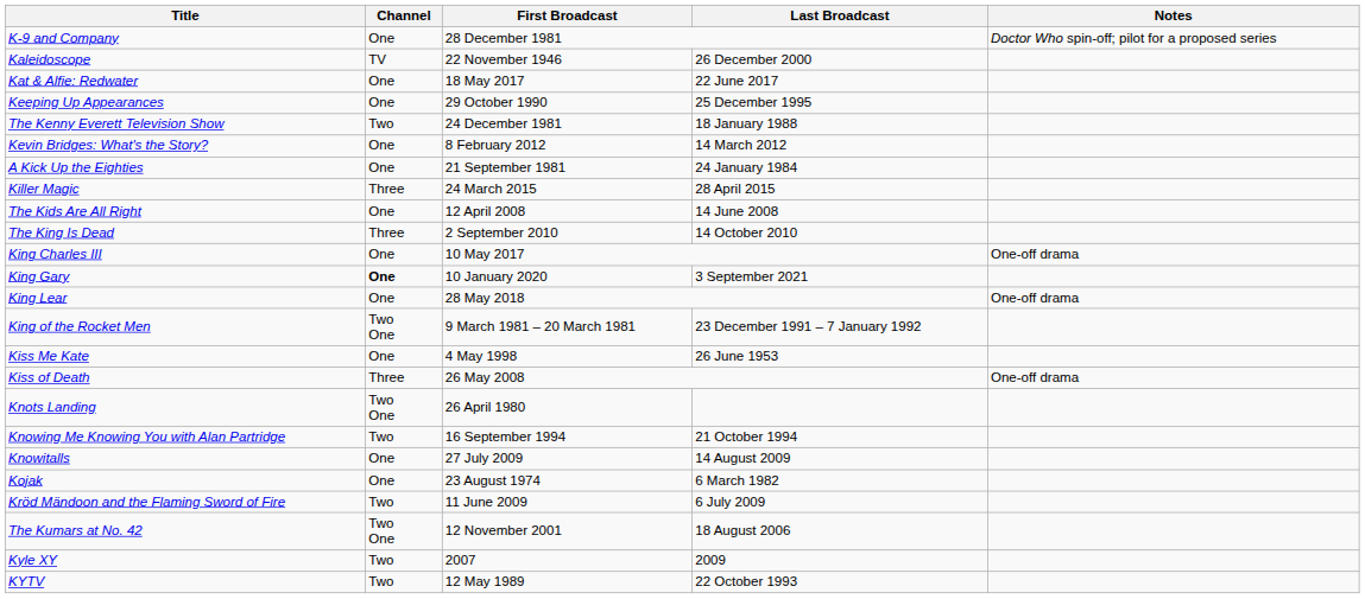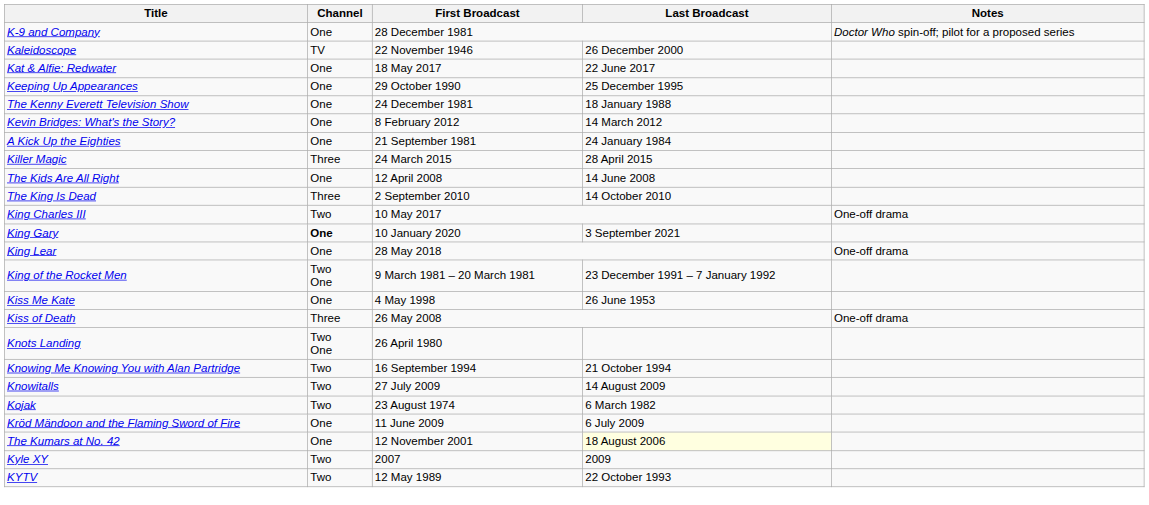 <table class="wikitable plainrowheaders sortable" style="width:100%;">
 <tr>
 <th scope=col>Title</th>
 <th scope=col>Channel</th>
 <th scope=col>First Broadcast</th>
 <th scope=col>Last Broadcast</th>
 <th scope=col>Notes</th>
 </tr>
 <tr>
 <td><em><a href='#'>K-9 and Company</a></em></td>
 <td>One</td>
 <td colspan="2">28 December 1981</td>
 <td><em>Doctor Who</em> spin-off; pilot for a proposed series</td>
 </tr>
 <tr>
 <td><em><a href='#'>Kaleidoscope</a></em></td>
 <td>TV</td>
 <td>22 November 1946</td>
 <td>26 December 2000</td>
 <td></td>
 </tr>
 <tr>
 <td><em><a href='#'>Kat & Alfie: Redwater</a></em></td>
 <td>One</td>
 <td>18 May 2017</td>
 <td>22 June 2017</td>
 <td></td>
 </tr>
 <tr>
 <td><em><a href='#'>Keeping Up Appearances</a></em></td>
 <td>One</td>
 <td>29 October 1990</td>
 <td>25 December 1995</td>
 <td></td>
 </tr>
 <tr>
 <td><em><a href='#'>The Kenny Everett Television Show</a></em></td>
-<td>Two</td>
+<td>One</td>
 <td>24 December 1981</td>
 <td>18 January 1988</td>
 <td></td>
 </tr>
 <tr>
 <td><em><a href='#'>Kevin Bridges: What's the Story?</a></em></td>
 <td>One</td>
 <td>8 February 2012</td>
 <td>14 March 2012</td>
 <td></td>
 </tr>
 <tr>
 <td><em><a href='#'>A Kick Up the Eighties</a></em></td>
 <td>One</td>
 <td>21 September 1981</td>
 <td>24 January 1984</td>
 <td></td>
 </tr>
 <tr>
 <td><em><a href='#'>Killer Magic</a></em></td>
 <td>Three</td>
 <td>24 March 2015</td>
 <td>28 April 2015</td>
 <td></td>
 </tr>
 <tr>
 <td><em><a href='#'>The Kids Are All Right</a></em></td>
 <td>One</td>
 <td>12 April 2008</td>
 <td>14 June 2008</td>
 <td></td>
 </tr>
 <tr>
 <td><em><a href='#'>The King Is Dead</a></em></td>
 <td>Three</td>
 <td>2 September 2010</td>
 <td>14 October 2010</td>
 <td></td>
 </tr>
 <tr>
 <td><em><a href='#'>King Charles III</a></em></td>
-<td>One</td>
+<td>Two</td>
 <td colspan="2">10 May 2017</td>
 <td>One-off drama</td>
 </tr>
 <tr>
 <td><em><a href='#'>King Gary</a></em></td>
 <td><strong>One</strong></td>
 <td>10 January 2020</td>
 <td>3 September 2021</td>
 <td></td>
 </tr>
 <tr>
 <td><em><a href='#'>King Lear</a></em></td>
 <td>One</td>
 <td colspan="2">28 May 2018</td>
 <td>One-off drama</td>
 </tr>
 <tr>
 <td><em><a href='#'>King of the Rocket Men</a></em></td>
 <td>Two <br> One</td>
 <td>9 March 1981 – 20 March 1981</td>
 <td>23 December 1991 – 7 January 1992</td>
 <td></td>
 </tr>
 <tr>
 <td><em><a href='#'>Kiss Me Kate</a></em></td>
 <td>One</td>
 <td>4 May 1998</td>
 <td>26 June 1953</td>
 <td></td>
 </tr>
 <tr>
 <td><em><a href='#'>Kiss of Death</a></em></td>
 <td>Three</td>
 <td colspan="2">26 May 2008</td>
 <td>One-off drama</td>
 </tr>
 <tr>
 <td><em><a href='#'>Knots Landing</a></em></td>
 <td>Two  <br> One </td>
 <td>26 April 1980</td>
 <td></td>
 <td></td>
 </tr>
 <tr>
 <td><em><a href='#'>Knowing Me Knowing You with Alan Partridge</a></em></td>
 <td>Two</td>
 <td>16 September 1994</td>
 <td>21 October 1994</td>
 <td></td>
 </tr>
 <tr>
 <td><em><a href='#'>Knowitalls</a></em></td>
-<td>One</td>
+<td>Two</td>
 <td>27 July 2009</td>
 <td>14 August 2009</td>
 <td></td>
 </tr>
 <tr>
 <td><em><a href='#'>Kojak</a></em></td>
-<td>One</td>
+<td>Two</td>
 <td>23 August 1974</td>
 <td>6 March 1982</td>
 <td></td>
 </tr>
 <tr>
 <td><em><a href='#'>Kröd Mändoon and the Flaming Sword of Fire</a></em></td>
-<td>Two</td>
+<td>One</td>
 <td>11 June 2009</td>
 <td>6 July 2009</td>
 <td></td>
 </tr>
 <tr>
 <td><em><a href='#'>The Kumars at No. 42</a></em></td>
-<td>Two  <br> One </td>
+<td>One</td>
 <td>12 November 2001</td>
-<td>18 August 2006</td>
+<td style="background: lightyellow;">18 August 2006</td>
 <td></td>
 </tr>
 <tr>
 <td><em><a href='#'>Kyle XY</a></em></td>
 <td>Two</td>
 <td>2007</td>
 <td>2009</td>
 <td></td>
 </tr>
 <tr>
 <td><em><a href='#'>KYTV</a></em></td>
 <td>Two</td>
 <td>12 May 1989</td>
 <td>22 October 1993</td>
 <td></td>
 </tr>
 </table>
